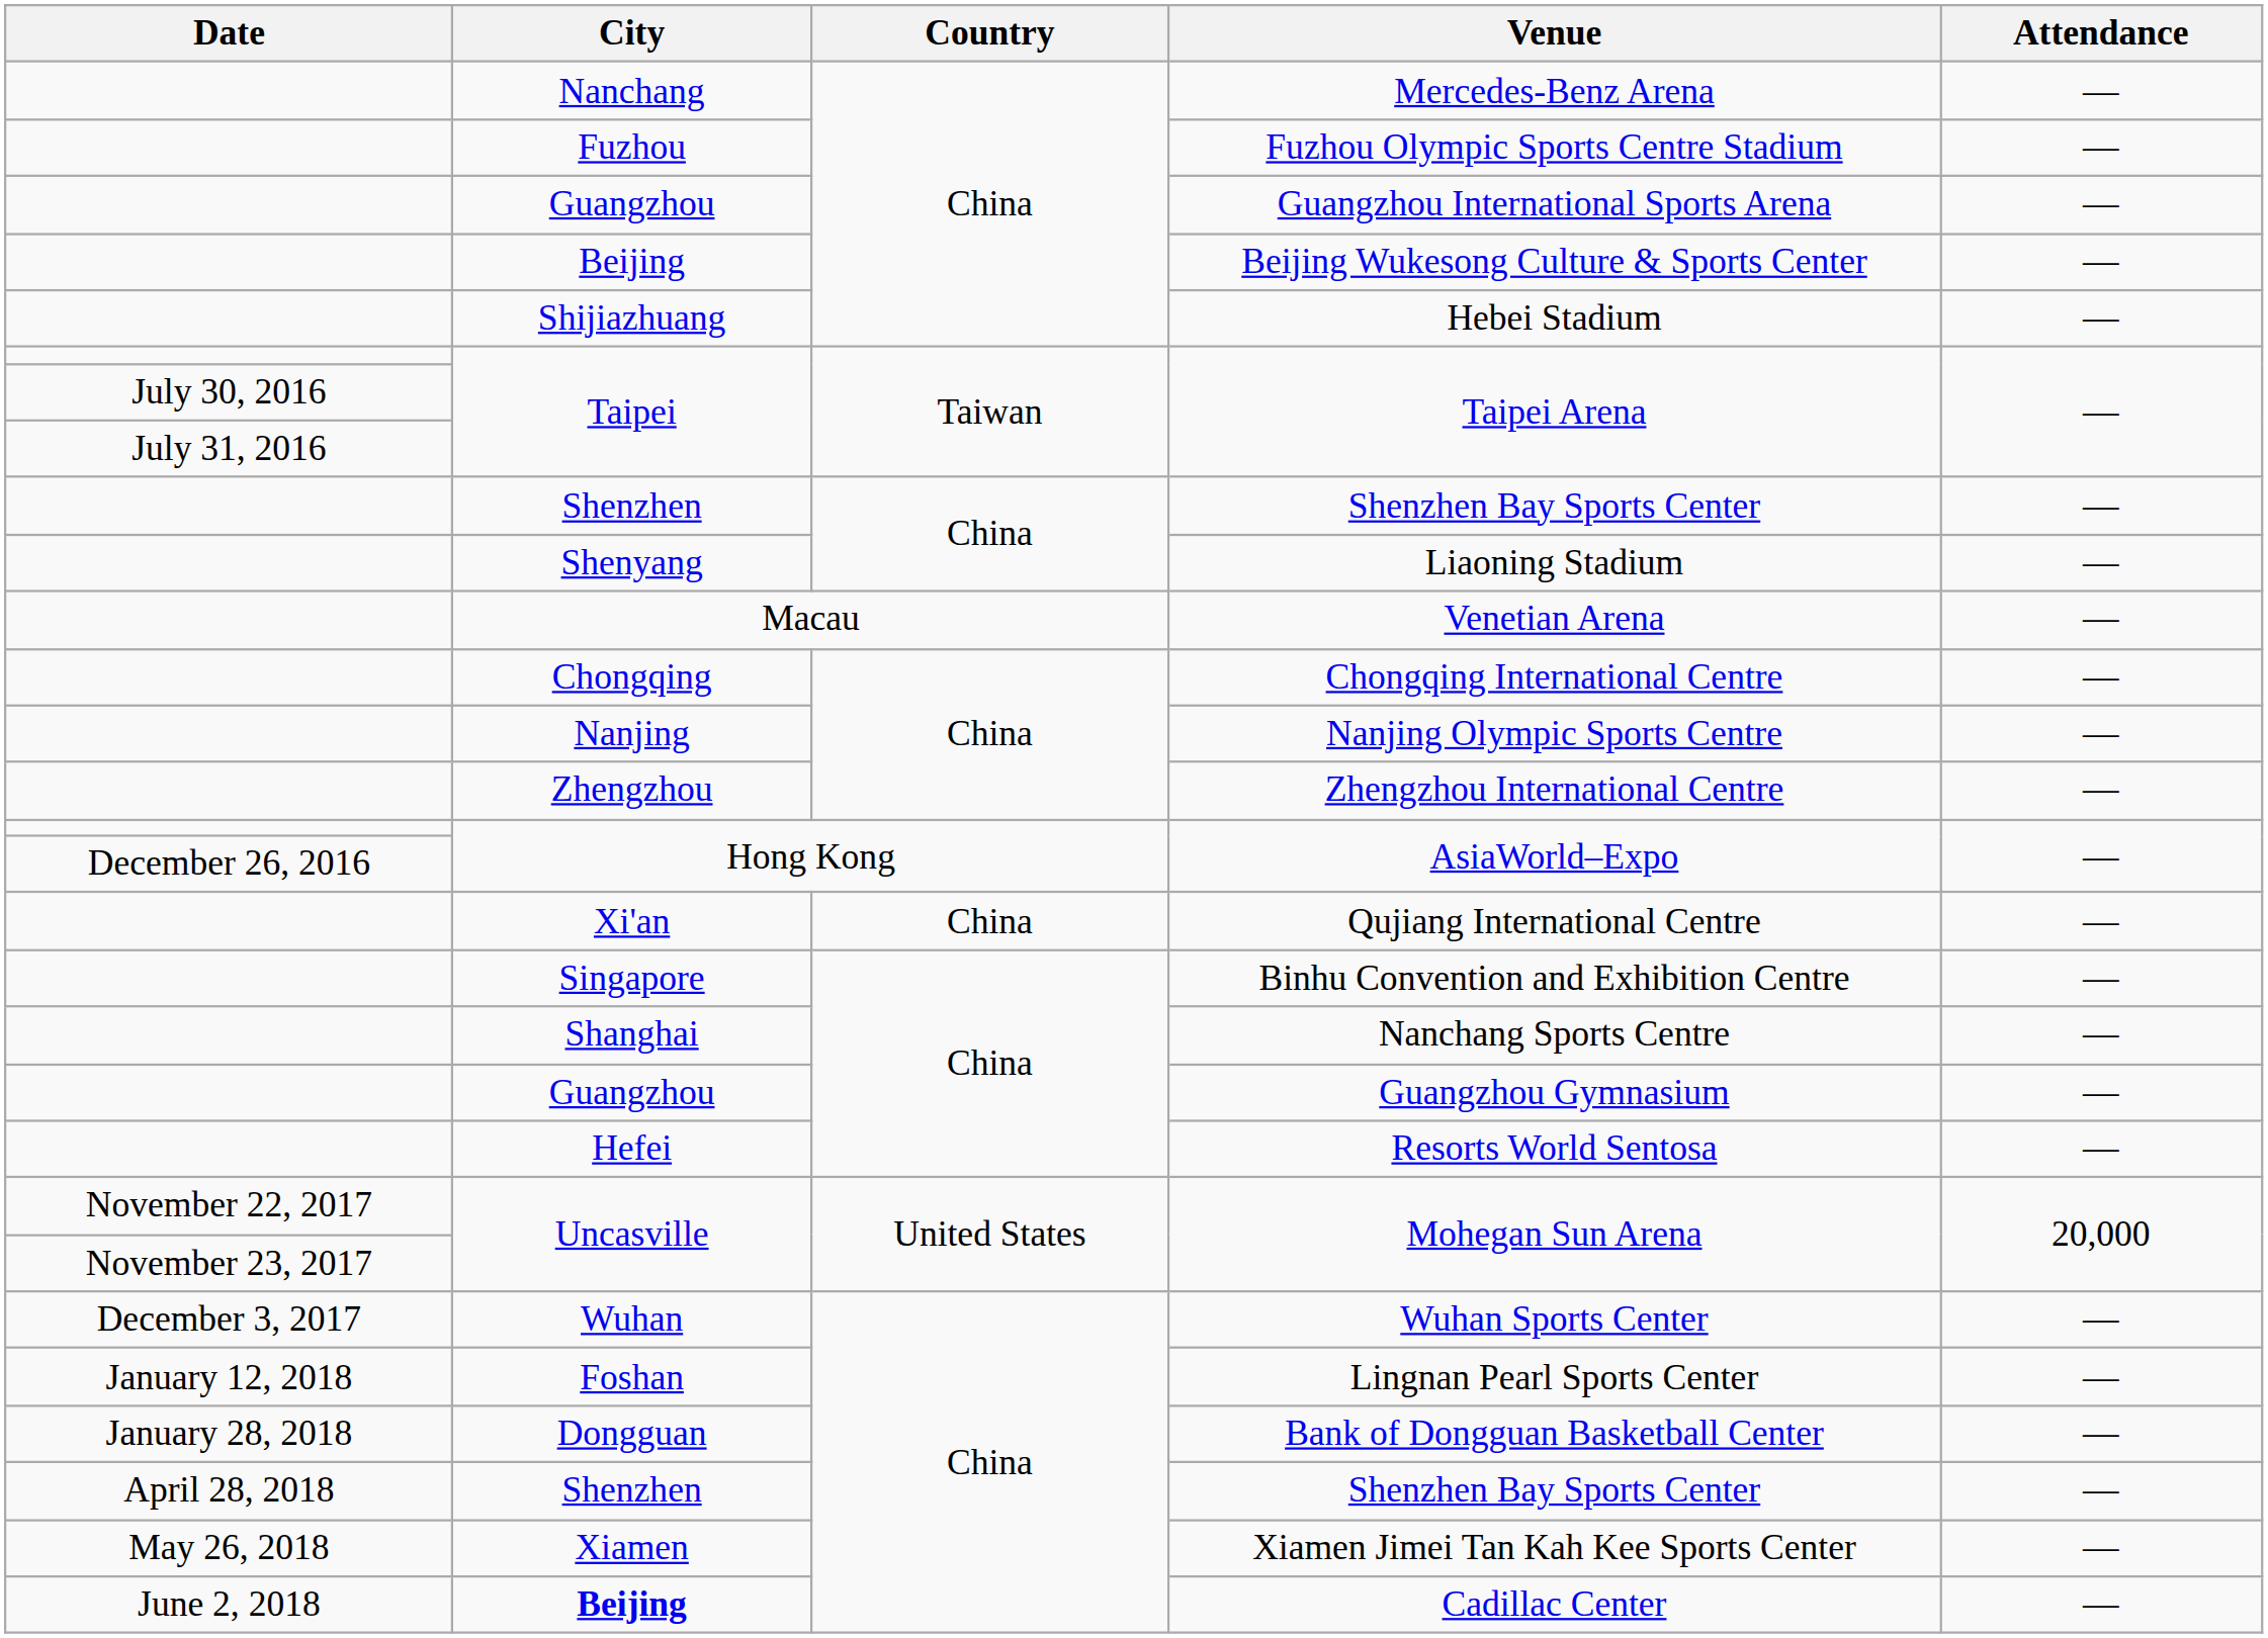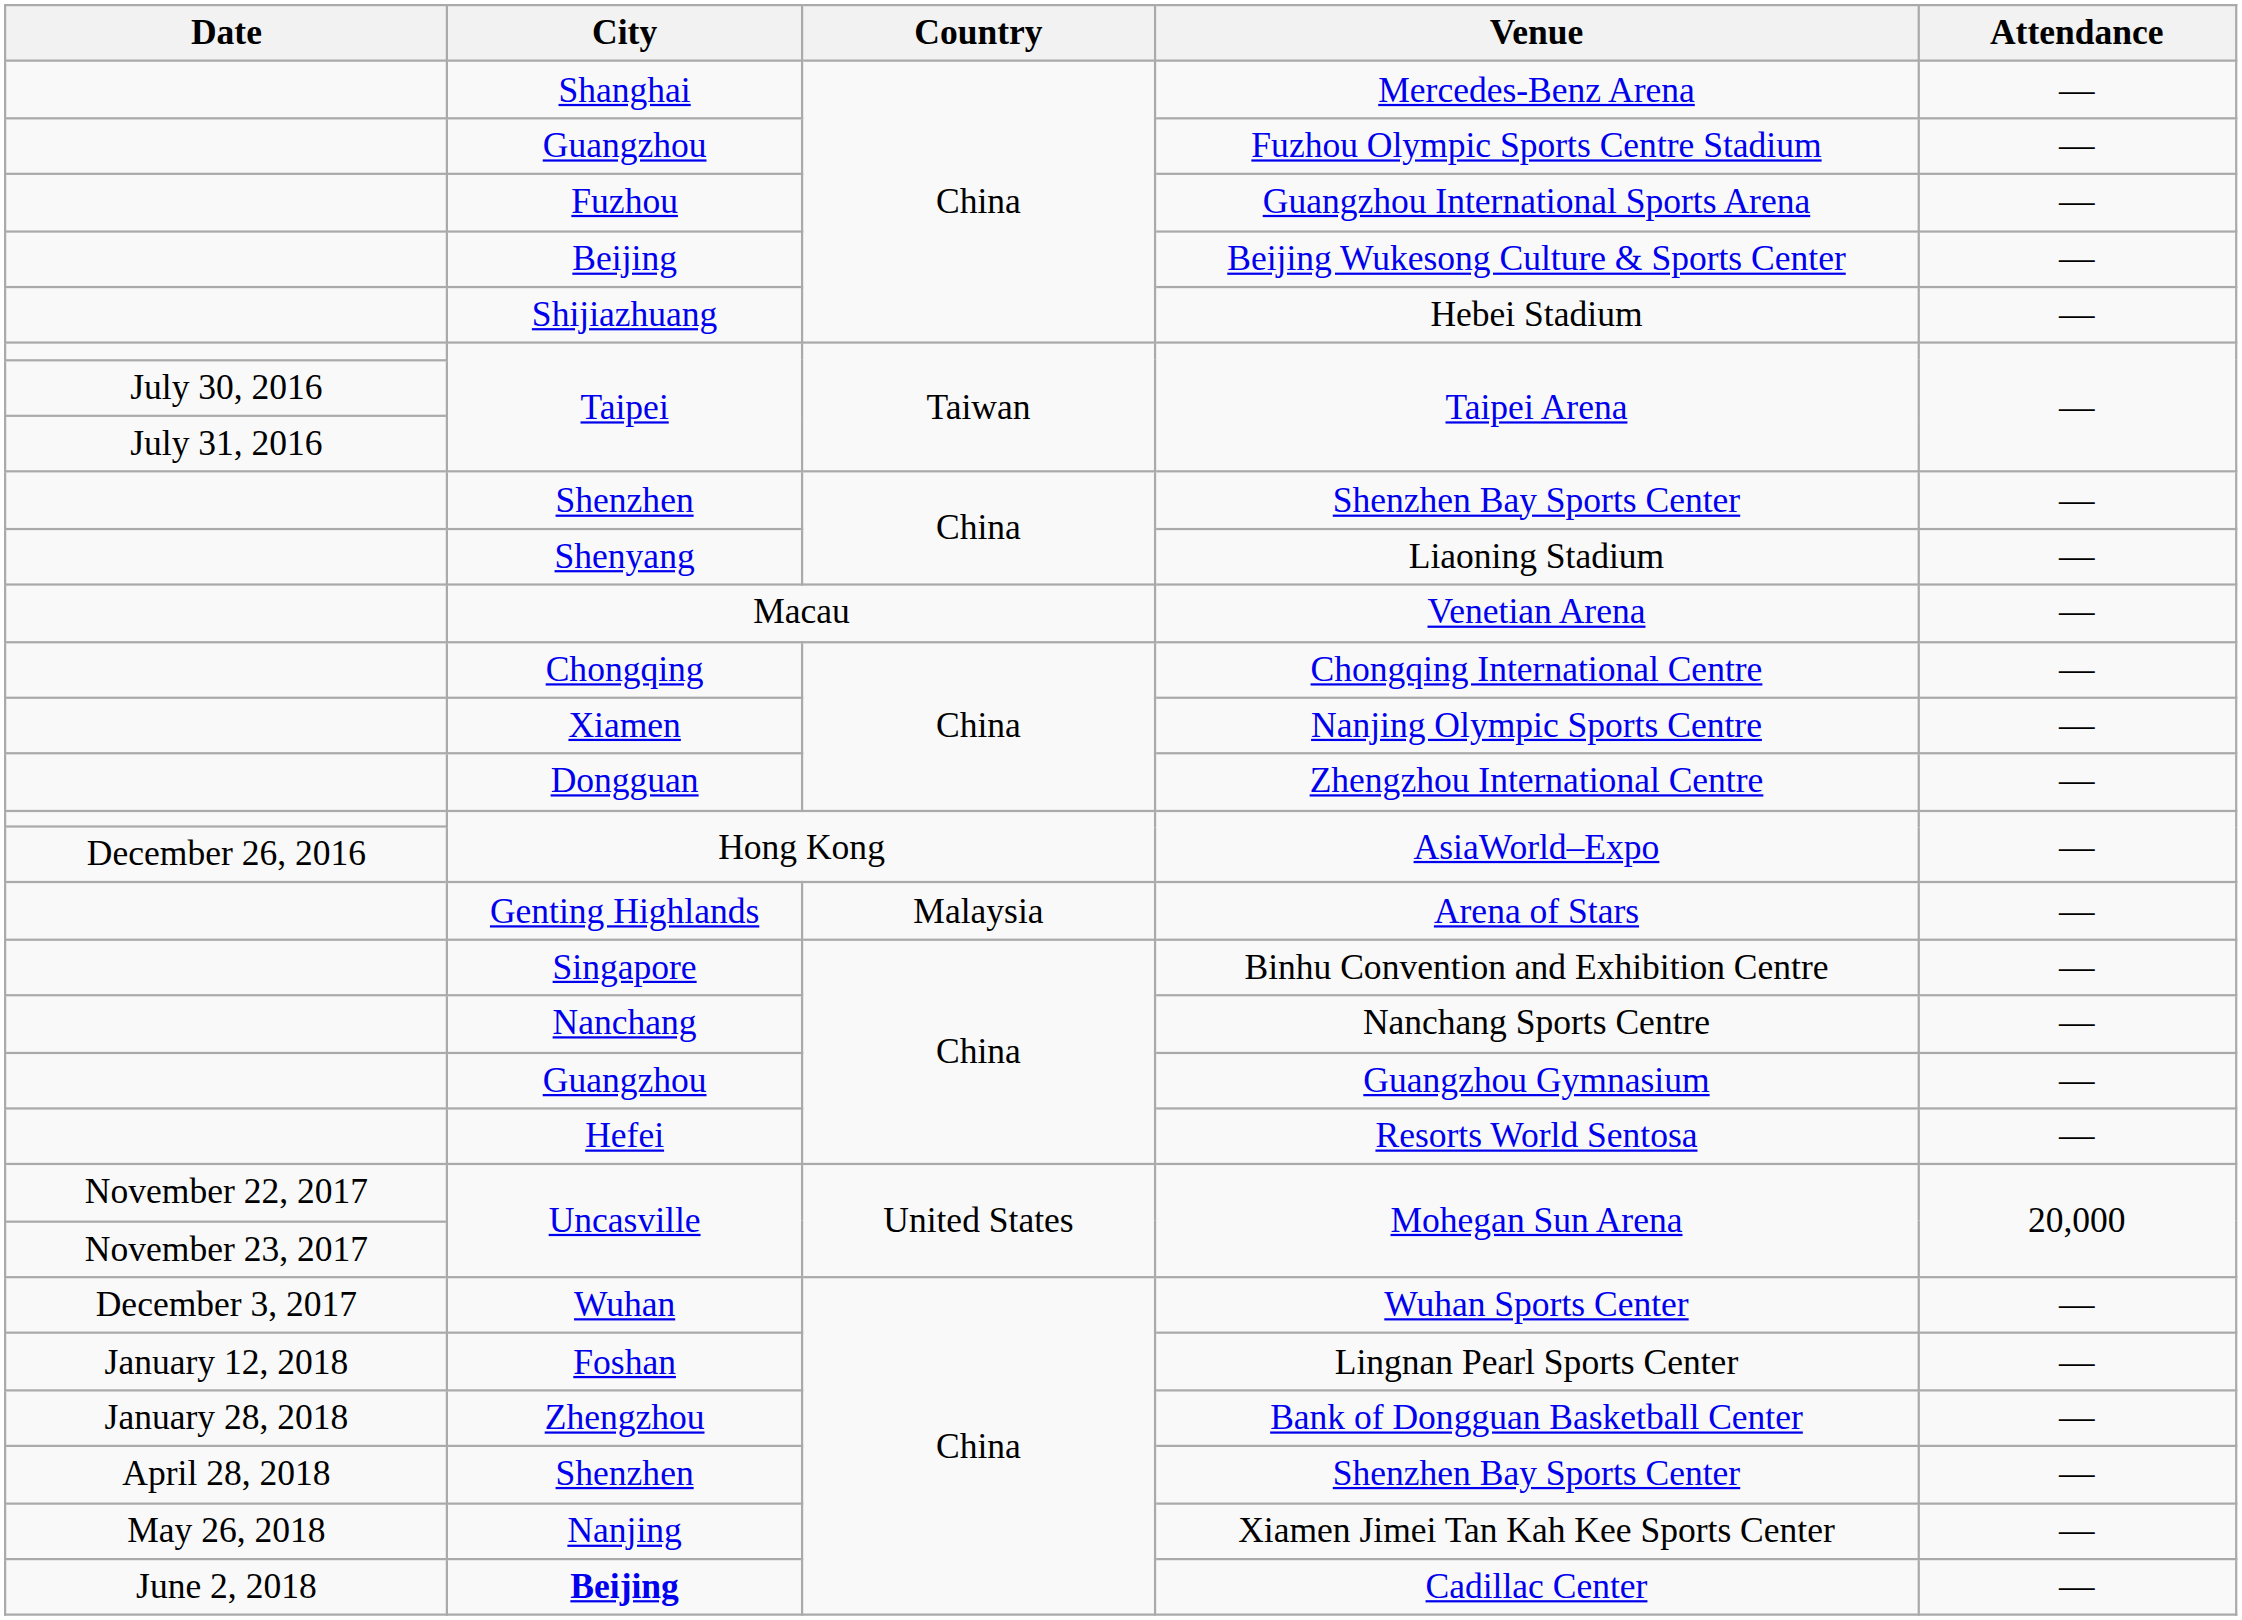 <table class="wikitable" style="text-align:center;">
 <tr>
 <th scope="col" style="width:12em;">Date</th>
 <th scope="col" style="width:9.5em;">City</th>
 <th scope="col" style="width:9.5em;">Country</th>
 <th scope="col" style="width:21em;">Venue</th>
 <th scope="col" style="width:8.5em;">Attendance</th>
 </tr>
 <tr>
 <td></td>
-<td><a href='#'>Nanchang</a></td>
+<td><a href='#'>Shanghai</a></td>
 <td rowspan="5">China</td>
 <td><a href='#'>Mercedes-Benz Arena</a></td>
 <td>—</td>
 </tr>
 <tr>
 <td></td>
-<td><a href='#'>Fuzhou</a></td>
+<td><a href='#'>Guangzhou</a></td>
 <td><a href='#'>Fuzhou Olympic Sports Centre Stadium</a></td>
 <td>—</td>
 </tr>
 <tr>
 <td></td>
-<td><a href='#'>Guangzhou</a></td>
+<td><a href='#'>Fuzhou</a></td>
 <td><a href='#'>Guangzhou International Sports Arena</a></td>
 <td>—</td>
 </tr>
 <tr>
 <td></td>
 <td><a href='#'>Beijing</a></td>
 <td><a href='#'>Beijing Wukesong Culture & Sports Center</a></td>
 <td>—</td>
 </tr>
 <tr>
 <td></td>
 <td><a href='#'>Shijiazhuang</a></td>
 <td>Hebei Stadium</td>
 <td>—</td>
 </tr>
 <tr>
 <td></td>
 <td rowspan="3"><a href='#'>Taipei</a></td>
 <td rowspan="3">Taiwan</td>
 <td rowspan="3"><a href='#'>Taipei Arena</a></td>
 <td rowspan="3">—</td>
 </tr>
 <tr>
 <td>July 30, 2016</td>
 </tr>
 <tr>
 <td>July 31, 2016</td>
 </tr>
 <tr>
 <td></td>
 <td><a href='#'>Shenzhen</a></td>
 <td rowspan="2">China</td>
 <td><a href='#'>Shenzhen Bay Sports Center</a></td>
 <td>—</td>
 </tr>
 <tr>
 <td></td>
 <td><a href='#'>Shenyang</a></td>
 <td>Liaoning Stadium</td>
 <td>—</td>
 </tr>
 <tr>
 <td></td>
 <td colspan="2">Macau</td>
 <td><a href='#'>Venetian Arena</a></td>
 <td>—</td>
 </tr>
 <tr>
 <td></td>
 <td><a href='#'>Chongqing</a></td>
 <td rowspan="3">China</td>
 <td><a href='#'>Chongqing International Centre</a></td>
 <td>—</td>
 </tr>
 <tr>
 <td></td>
-<td><a href='#'>Nanjing</a></td>
+<td><a href='#'>Xiamen</a></td>
 <td><a href='#'>Nanjing Olympic Sports Centre</a></td>
 <td>—</td>
 </tr>
 <tr>
 <td></td>
-<td><a href='#'>Zhengzhou</a></td>
+<td><a href='#'>Dongguan</a></td>
 <td><a href='#'>Zhengzhou International Centre</a></td>
 <td>—</td>
 </tr>
 <tr>
 <td></td>
 <td colspan="2" rowspan="2">Hong Kong</td>
 <td rowspan="2"><a href='#'>AsiaWorld–Expo</a></td>
 <td rowspan="2">—</td>
 </tr>
 <tr>
 <td>December 26, 2016</td>
 </tr>
 <tr>
 <td></td>
-<td><a href='#'>Xi'an</a></td>
-<td>China</td>
-<td>Qujiang International Centre</td>
+<td><a href='#'>Genting Highlands</a></td>
+<td>Malaysia</td>
+<td><a href='#'>Arena of Stars</a></td>
 <td>—</td>
 </tr>
 <tr>
 <td></td>
 <td><a href='#'>Singapore</a></td>
 <td rowspan="4">China</td>
 <td>Binhu Convention and Exhibition Centre</td>
 <td>—</td>
 </tr>
 <tr>
 <td></td>
-<td><a href='#'>Shanghai</a></td>
+<td><a href='#'>Nanchang</a></td>
 <td>Nanchang Sports Centre</td>
 <td>—</td>
 </tr>
 <tr>
 <td></td>
 <td><a href='#'>Guangzhou</a></td>
 <td><a href='#'>Guangzhou Gymnasium</a></td>
 <td>—</td>
 </tr>
 <tr>
 <td></td>
 <td><a href='#'>Hefei</a></td>
 <td><a href='#'>Resorts World Sentosa</a></td>
 <td>—</td>
 </tr>
 <tr>
 <td>November 22, 2017</td>
 <td rowspan="2"><a href='#'>Uncasville</a></td>
 <td rowspan="2">United States</td>
 <td rowspan="2"><a href='#'>Mohegan Sun Arena</a></td>
 <td rowspan="2">20,000</td>
 </tr>
 <tr>
 <td>November 23, 2017</td>
 </tr>
 <tr>
 <td>December 3, 2017</td>
 <td><a href='#'>Wuhan</a></td>
 <td rowspan="6">China</td>
 <td><a href='#'>Wuhan Sports Center</a></td>
 <td>—</td>
 </tr>
 <tr>
 <td>January 12, 2018</td>
 <td><a href='#'>Foshan</a></td>
 <td>Lingnan Pearl Sports Center</td>
 <td>—</td>
 </tr>
 <tr>
 <td>January 28, 2018</td>
-<td><a href='#'>Dongguan</a></td>
+<td><a href='#'>Zhengzhou</a></td>
 <td><a href='#'>Bank of Dongguan Basketball Center</a></td>
 <td>—</td>
 </tr>
 <tr>
 <td>April 28, 2018</td>
 <td><a href='#'>Shenzhen</a></td>
 <td><a href='#'>Shenzhen Bay Sports Center</a></td>
 <td>—</td>
 </tr>
 <tr>
 <td>May 26, 2018</td>
-<td><a href='#'>Xiamen</a></td>
+<td><a href='#'>Nanjing</a></td>
 <td>Xiamen Jimei Tan Kah Kee Sports Center</td>
 <td>—</td>
 </tr>
 <tr>
 <td>June 2, 2018</td>
 <td><strong><a href='#'>Beijing</a></strong></td>
 <td><a href='#'>Cadillac Center</a></td>
 <td>—</td>
 </tr>
 </table>
